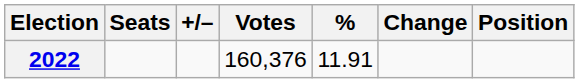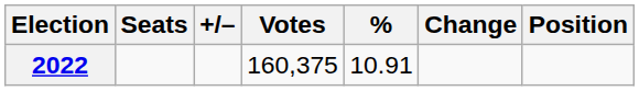 <table class="wikitable">
 <tr>
 <th>Election</th>
 <th>Seats</th>
 <th>+/–</th>
 <th>Votes</th>
 <th>%</th>
 <th>Change</th>
 <th>Position</th>
 </tr>
 <tr>
 <th><a href='#'>2022</a></th>
 <td></td>
 <td></td>
-<td>160,376</td>
-<td>11.91</td>
+<td>160,375</td>
+<td>10.91</td>
 <td></td>
 <td></td>
 </tr>
 </table>
